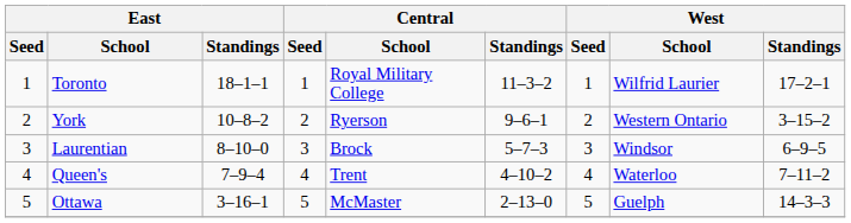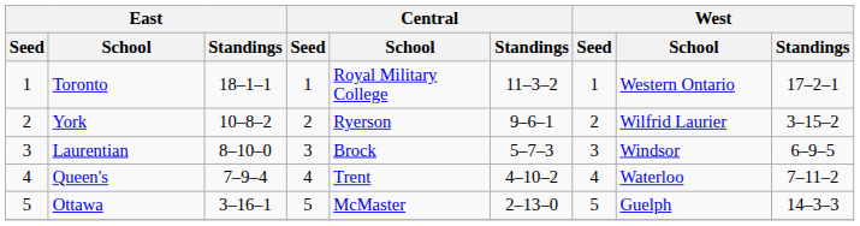 <table class="wikitable">
 <tr>
 <th colspan=3>East</th>
 <th colspan=3>Central</th>
 <th colspan=3>West</th>
 </tr>
 <tr>
 <th>Seed</th>
 <th style="width:135px">School</th>
 <th>Standings</th>
 <th>Seed</th>
 <th style="width:140px">School</th>
 <th>Standings</th>
 <th>Seed</th>
 <th style="width:135px">School</th>
 <th>Standings</th>
 </tr>
 <tr>
 <td align=center>1</td>
 <td><a href='#'>Toronto</a></td>
 <td align=center>18–1–1</td>
 <td align=center>1</td>
 <td><a href='#'>Royal Military College</a></td>
 <td align=center>11–3–2</td>
 <td align=center>1</td>
-<td><a href='#'>Wilfrid Laurier</a></td>
+<td><a href='#'>Western Ontario</a></td>
 <td align=center>17–2–1</td>
 </tr>
 <tr>
 <td align=center>2</td>
 <td><a href='#'>York</a></td>
 <td align=center>10–8–2</td>
 <td align=center>2</td>
 <td><a href='#'>Ryerson</a></td>
 <td align=center>9–6–1</td>
 <td align=center>2</td>
-<td><a href='#'>Western Ontario</a></td>
+<td><a href='#'>Wilfrid Laurier</a></td>
 <td align=center>3–15–2</td>
 </tr>
 <tr>
 <td align=center>3</td>
 <td><a href='#'>Laurentian</a></td>
 <td align=center>8–10–0</td>
 <td align=center>3</td>
 <td><a href='#'>Brock</a></td>
 <td align=center>5–7–3</td>
 <td align=center>3</td>
 <td><a href='#'>Windsor</a></td>
 <td align=center>6–9–5</td>
 </tr>
 <tr>
 <td align=center>4</td>
 <td><a href='#'>Queen's</a></td>
 <td align=center>7–9–4</td>
 <td align=center>4</td>
 <td><a href='#'>Trent</a></td>
 <td align=center>4–10–2</td>
 <td align=center>4</td>
 <td><a href='#'>Waterloo</a></td>
 <td align=center>7–11–2</td>
 </tr>
 <tr>
 <td align=center>5</td>
 <td><a href='#'>Ottawa</a></td>
 <td align=center>3–16–1</td>
 <td align=center>5</td>
 <td><a href='#'>McMaster</a></td>
 <td align=center>2–13–0</td>
 <td align=center>5</td>
 <td><a href='#'>Guelph</a></td>
 <td align=center>14–3–3</td>
 </tr>
 <tr>
 </tr>
 </table>
